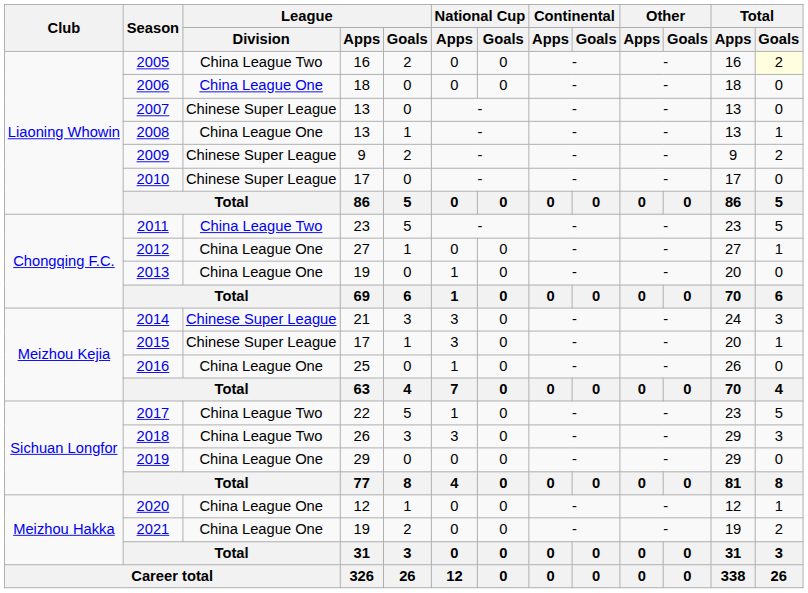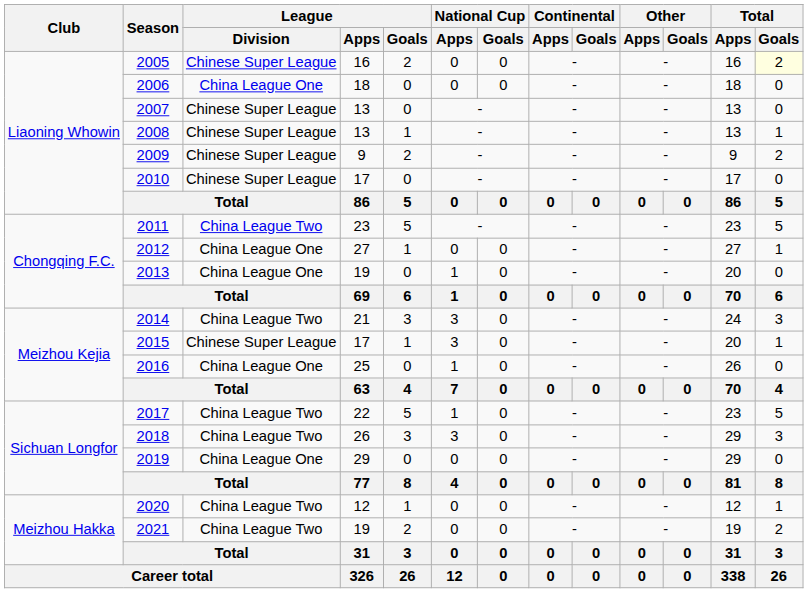 <table class="wikitable" style="text-align: center">
 <tr>
 <th rowspan="2">Club</th>
 <th rowspan="2">Season</th>
 <th colspan="3">League</th>
 <th colspan="2">National Cup</th>
 <th colspan="2">Continental</th>
 <th colspan="2">Other</th>
 <th colspan="2">Total</th>
 </tr>
 <tr>
 <th>Division</th>
 <th>Apps</th>
 <th>Goals</th>
 <th>Apps</th>
 <th>Goals</th>
 <th>Apps</th>
 <th>Goals</th>
 <th>Apps</th>
 <th>Goals</th>
 <th>Apps</th>
 <th>Goals</th>
 </tr>
 <tr>
 <td rowspan=7><a href='#'>Liaoning Whowin</a></td>
 <td><a href='#'>2005</a></td>
-<td>China League Two</td>
+<td><a href='#'>Chinese Super League</a></td>
 <td>16</td>
 <td>2</td>
 <td>0</td>
 <td>0</td>
 <td colspan="2">-</td>
 <td colspan="2">-</td>
 <td>16</td>
 <td style="background: lightyellow;">2</td>
 </tr>
 <tr>
 <td><a href='#'>2006</a></td>
 <td><a href='#'>China League One</a></td>
 <td>18</td>
 <td>0</td>
 <td>0</td>
 <td>0</td>
 <td colspan="2">-</td>
 <td colspan="2">-</td>
 <td>18</td>
 <td>0</td>
 </tr>
 <tr>
 <td><a href='#'>2007</a></td>
 <td>Chinese Super League</td>
 <td>13</td>
 <td>0</td>
 <td colspan="2">-</td>
 <td colspan="2">-</td>
 <td colspan="2">-</td>
 <td>13</td>
 <td>0</td>
 </tr>
 <tr>
 <td><a href='#'>2008</a></td>
-<td>China League One</td>
+<td>Chinese Super League</td>
 <td>13</td>
 <td>1</td>
 <td colspan="2">-</td>
 <td colspan="2">-</td>
 <td colspan="2">-</td>
 <td>13</td>
 <td>1</td>
 </tr>
 <tr>
 <td><a href='#'>2009</a></td>
 <td>Chinese Super League</td>
 <td>9</td>
 <td>2</td>
 <td colspan="2">-</td>
 <td colspan="2">-</td>
 <td colspan="2">-</td>
 <td>9</td>
 <td>2</td>
 </tr>
 <tr>
 <td><a href='#'>2010</a></td>
 <td>Chinese Super League</td>
 <td>17</td>
 <td>0</td>
 <td colspan="2">-</td>
 <td colspan="2">-</td>
 <td colspan="2">-</td>
 <td>17</td>
 <td>0</td>
 </tr>
 <tr>
 <th colspan=2>Total</th>
 <th>86</th>
 <th>5</th>
 <th>0</th>
 <th>0</th>
 <th>0</th>
 <th>0</th>
 <th>0</th>
 <th>0</th>
 <th>86</th>
 <th>5</th>
 </tr>
 <tr>
 <td rowspan=4><a href='#'>Chongqing F.C.</a></td>
 <td><a href='#'>2011</a></td>
 <td><a href='#'>China League Two</a></td>
 <td>23</td>
 <td>5</td>
 <td colspan="2">-</td>
 <td colspan="2">-</td>
 <td colspan="2">-</td>
 <td>23</td>
 <td>5</td>
 </tr>
 <tr>
 <td><a href='#'>2012</a></td>
 <td>China League One</td>
 <td>27</td>
 <td>1</td>
 <td>0</td>
 <td>0</td>
 <td colspan="2">-</td>
 <td colspan="2">-</td>
 <td>27</td>
 <td>1</td>
 </tr>
 <tr>
 <td><a href='#'>2013</a></td>
 <td>China League One</td>
 <td>19</td>
 <td>0</td>
 <td>1</td>
 <td>0</td>
 <td colspan="2">-</td>
 <td colspan="2">-</td>
 <td>20</td>
 <td>0</td>
 </tr>
 <tr>
 <th colspan=2>Total</th>
 <th>69</th>
 <th>6</th>
 <th>1</th>
 <th>0</th>
 <th>0</th>
 <th>0</th>
 <th>0</th>
 <th>0</th>
 <th>70</th>
 <th>6</th>
 </tr>
 <tr>
 <td rowspan=4><a href='#'>Meizhou Kejia</a></td>
 <td><a href='#'>2014</a></td>
-<td><a href='#'>Chinese Super League</a></td>
+<td>China League Two</td>
 <td>21</td>
 <td>3</td>
 <td>3</td>
 <td>0</td>
 <td colspan="2">-</td>
 <td colspan="2">-</td>
 <td>24</td>
 <td>3</td>
 </tr>
 <tr>
 <td><a href='#'>2015</a></td>
 <td>Chinese Super League</td>
 <td>17</td>
 <td>1</td>
 <td>3</td>
 <td>0</td>
 <td colspan="2">-</td>
 <td colspan="2">-</td>
 <td>20</td>
 <td>1</td>
 </tr>
 <tr>
 <td><a href='#'>2016</a></td>
 <td>China League One</td>
 <td>25</td>
 <td>0</td>
 <td>1</td>
 <td>0</td>
 <td colspan="2">-</td>
 <td colspan="2">-</td>
 <td>26</td>
 <td>0</td>
 </tr>
 <tr>
 <th colspan=2>Total</th>
 <th>63</th>
 <th>4</th>
 <th>7</th>
 <th>0</th>
 <th>0</th>
 <th>0</th>
 <th>0</th>
 <th>0</th>
 <th>70</th>
 <th>4</th>
 </tr>
 <tr>
 <td rowspan=4><a href='#'>Sichuan Longfor</a></td>
 <td><a href='#'>2017</a></td>
 <td>China League Two</td>
 <td>22</td>
 <td>5</td>
 <td>1</td>
 <td>0</td>
 <td colspan="2">-</td>
 <td colspan="2">-</td>
 <td>23</td>
 <td>5</td>
 </tr>
 <tr>
 <td><a href='#'>2018</a></td>
 <td>China League Two</td>
 <td>26</td>
 <td>3</td>
 <td>3</td>
 <td>0</td>
 <td colspan="2">-</td>
 <td colspan="2">-</td>
 <td>29</td>
 <td>3</td>
 </tr>
 <tr>
 <td><a href='#'>2019</a></td>
 <td>China League One</td>
 <td>29</td>
 <td>0</td>
 <td>0</td>
 <td>0</td>
 <td colspan="2">-</td>
 <td colspan="2">-</td>
 <td>29</td>
 <td>0</td>
 </tr>
 <tr>
 <th colspan=2>Total</th>
 <th>77</th>
 <th>8</th>
 <th>4</th>
 <th>0</th>
 <th>0</th>
 <th>0</th>
 <th>0</th>
 <th>0</th>
 <th>81</th>
 <th>8</th>
 </tr>
 <tr>
 <td rowspan=3><a href='#'>Meizhou Hakka</a></td>
 <td><a href='#'>2020</a></td>
-<td>China League One</td>
+<td>China League Two</td>
 <td>12</td>
 <td>1</td>
 <td>0</td>
 <td>0</td>
 <td colspan="2">-</td>
 <td colspan="2">-</td>
 <td>12</td>
 <td>1</td>
 </tr>
 <tr>
 <td><a href='#'>2021</a></td>
-<td>China League One</td>
+<td>China League Two</td>
 <td>19</td>
 <td>2</td>
 <td>0</td>
 <td>0</td>
 <td colspan="2">-</td>
 <td colspan="2">-</td>
 <td>19</td>
 <td>2</td>
 </tr>
 <tr>
 <th colspan=2>Total</th>
 <th>31</th>
 <th>3</th>
 <th>0</th>
 <th>0</th>
 <th>0</th>
 <th>0</th>
 <th>0</th>
 <th>0</th>
 <th>31</th>
 <th>3</th>
 </tr>
 <tr>
 <th colspan=3>Career total</th>
 <th>326</th>
 <th>26</th>
 <th>12</th>
 <th>0</th>
 <th>0</th>
 <th>0</th>
 <th>0</th>
 <th>0</th>
 <th>338</th>
 <th>26</th>
 </tr>
 </table>
